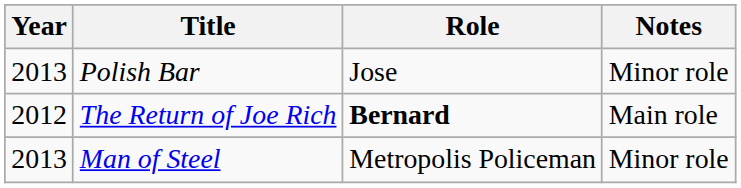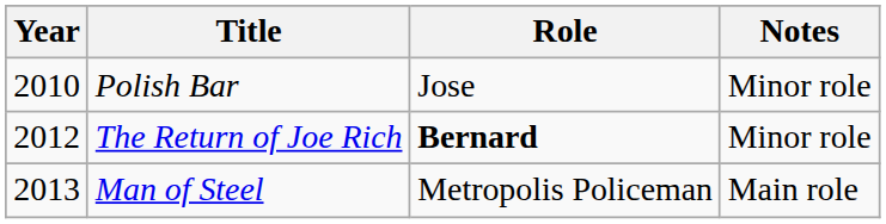 <table class="wikitable sortable">
 <tr>
 <th>Year</th>
 <th>Title</th>
 <th>Role</th>
 <th class="unsortable">Notes</th>
 </tr>
 <tr>
-<td>2013</td>
+<td>2010</td>
 <td><em>Polish Bar</em></td>
 <td>Jose</td>
 <td>Minor role</td>
 </tr>
 <tr>
 <td>2012</td>
 <td><em><a href='#'>The Return of Joe Rich</a></em></td>
 <td><strong>Bernard</strong></td>
-<td>Main role</td>
+<td>Minor role</td>
 </tr>
 <tr>
 <td>2013</td>
 <td><em><a href='#'>Man of Steel</a></em></td>
 <td>Metropolis Policeman</td>
-<td>Minor role</td>
+<td>Main role</td>
 </tr>
 </table>
